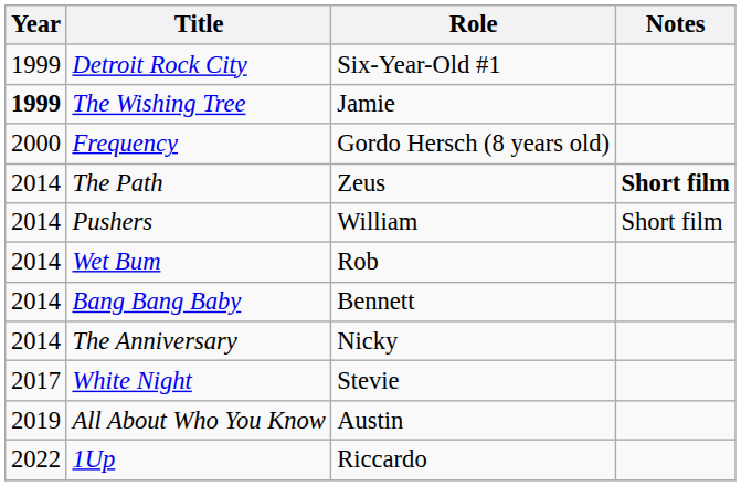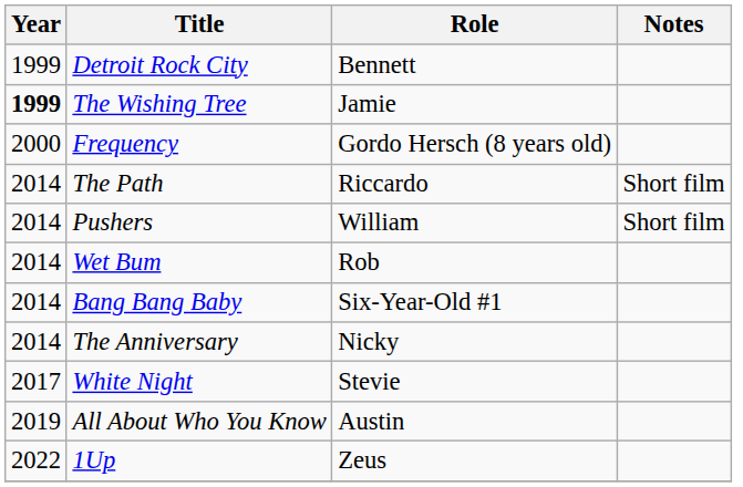 <table class="wikitable sortable">
 <tr>
 <th>Year</th>
 <th>Title</th>
 <th>Role</th>
 <th>Notes</th>
 </tr>
 <tr>
 <td>1999</td>
 <td><em><a href='#'>Detroit Rock City</a></em></td>
-<td>Six-Year-Old #1</td>
+<td>Bennett</td>
 <td></td>
 </tr>
 <tr>
 <td><strong>1999</strong></td>
 <td data-sort-value="Wishing Tree, The"><em><a href='#'>The Wishing Tree</a></em></td>
 <td>Jamie</td>
 <td></td>
 </tr>
 <tr>
 <td>2000</td>
 <td><em><a href='#'>Frequency</a></em></td>
 <td>Gordo Hersch (8 years old)</td>
 <td></td>
 </tr>
 <tr>
 <td>2014</td>
 <td data-sort-value="Path, The"><em>The Path</em></td>
-<td>Zeus</td>
-<td><strong>Short film</strong></td>
+<td>Riccardo</td>
+<td>Short film</td>
 </tr>
 <tr>
 <td>2014</td>
 <td><em>Pushers</em></td>
 <td>William</td>
 <td>Short film</td>
 </tr>
 <tr>
 <td>2014</td>
 <td><em><a href='#'>Wet Bum</a></em></td>
 <td>Rob</td>
 <td></td>
 </tr>
 <tr>
 <td>2014</td>
 <td><em><a href='#'>Bang Bang Baby</a></em></td>
-<td>Bennett</td>
+<td>Six-Year-Old #1</td>
 <td></td>
 </tr>
 <tr>
 <td>2014</td>
 <td data-sort-value="Anniversary, The"><em>The Anniversary</em></td>
 <td>Nicky</td>
 <td></td>
 </tr>
 <tr>
 <td>2017</td>
 <td><em><a href='#'>White Night</a></em></td>
 <td>Stevie</td>
 <td></td>
 </tr>
 <tr>
 <td>2019</td>
 <td><em>All About Who You Know</em></td>
 <td>Austin</td>
 <td></td>
 </tr>
 <tr>
 <td>2022</td>
 <td><em><a href='#'>1Up</a></em></td>
-<td>Riccardo</td>
+<td>Zeus</td>
 <td></td>
 </tr>
 <tr>
 </tr>
 </table>
